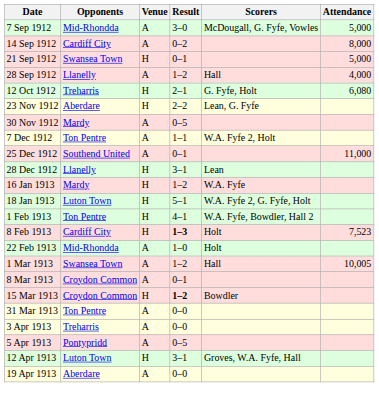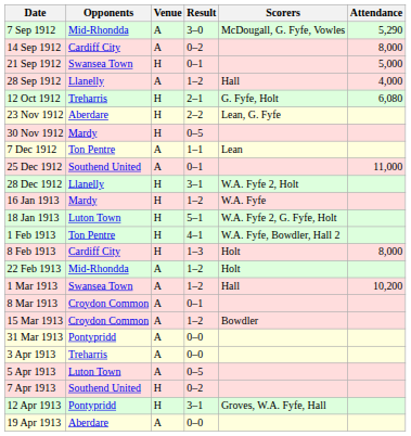 <table class="wikitable sortable">
 <tr>
 <th>Date</th>
 <th>Opponents</th>
 <th>Venue</th>
 <th>Result</th>
 <th>Scorers</th>
 <th>Attendance</th>
 </tr>
 <tr bgcolor="#ddffdd">
 <td>7 Sep 1912</td>
 <td><a href='#'>Mid-Rhondda</a></td>
 <td>A</td>
 <td>3–0</td>
 <td>McDougall, G. Fyfe, Vowles</td>
-<td align="right">5,000</td>
+<td align="right">5,290</td>
 </tr>
 <tr bgcolor="#ffdddd">
 <td>14 Sep 1912</td>
 <td><a href='#'>Cardiff City</a></td>
 <td>A</td>
 <td>0–2</td>
 <td></td>
 <td align="right">8,000</td>
 </tr>
 <tr bgcolor="#ffdddd">
 <td>21 Sep 1912</td>
 <td><a href='#'>Swansea Town</a></td>
 <td>H</td>
 <td>0–1</td>
 <td></td>
 <td align="right">5,000</td>
 </tr>
 <tr bgcolor="#ffdddd">
 <td>28 Sep 1912</td>
 <td><a href='#'>Llanelly</a></td>
 <td>A</td>
 <td>1–2</td>
 <td>Hall</td>
 <td align="right">4,000</td>
 </tr>
 <tr bgcolor="#ddffdd">
 <td>12 Oct 1912</td>
 <td><a href='#'>Treharris</a></td>
 <td>H</td>
 <td>2–1</td>
 <td>G. Fyfe, Holt</td>
 <td align="right">6,080</td>
 </tr>
 <tr bgcolor="#ffffdd">
 <td>23 Nov 1912</td>
 <td><a href='#'>Aberdare</a></td>
 <td>H</td>
 <td>2–2</td>
 <td>Lean, G. Fyfe</td>
 <td></td>
 </tr>
 <tr bgcolor="#ffdddd">
 <td>30 Nov 1912</td>
 <td><a href='#'>Mardy</a></td>
-<td>A</td>
+<td>H</td>
 <td>0–5</td>
 <td></td>
 <td></td>
 </tr>
 <tr bgcolor="#ffffdd">
 <td>7 Dec 1912</td>
 <td><a href='#'>Ton Pentre</a></td>
 <td>A</td>
 <td>1–1</td>
-<td>W.A. Fyfe 2, Holt</td>
+<td>Lean</td>
 <td></td>
 </tr>
 <tr bgcolor="#ffdddd">
 <td>25 Dec 1912</td>
 <td><a href='#'>Southend United</a></td>
 <td>A</td>
 <td>0–1</td>
 <td></td>
 <td align="right">11,000</td>
 </tr>
 <tr bgcolor="#ddffdd">
 <td>28 Dec 1912</td>
 <td><a href='#'>Llanelly</a></td>
 <td>H</td>
 <td>3–1</td>
-<td>Lean</td>
+<td>W.A. Fyfe 2, Holt</td>
 <td></td>
 </tr>
 <tr bgcolor="#ffdddd">
 <td>16 Jan 1913</td>
 <td><a href='#'>Mardy</a></td>
 <td>H</td>
 <td>1–2</td>
 <td>W.A. Fyfe</td>
 <td></td>
 </tr>
 <tr bgcolor="#ddffdd">
 <td>18 Jan 1913</td>
 <td><a href='#'>Luton Town</a></td>
 <td>H</td>
 <td>5–1</td>
 <td>W.A. Fyfe 2, G. Fyfe, Holt</td>
 <td></td>
 </tr>
 <tr bgcolor="#ddffdd">
 <td>1 Feb 1913</td>
 <td><a href='#'>Ton Pentre</a></td>
 <td>H</td>
 <td>4–1</td>
 <td>W.A. Fyfe, Bowdler, Hall 2</td>
 <td></td>
 </tr>
 <tr bgcolor="#ffdddd">
 <td>8 Feb 1913</td>
 <td><a href='#'>Cardiff City</a></td>
 <td>H</td>
-<td><strong>1–3</strong></td>
+<td>1–3</td>
 <td>Holt</td>
-<td align="right">7,523</td>
+<td align="right">8,000</td>
 </tr>
 <tr bgcolor="#ddffdd">
 <td>22 Feb 1913</td>
 <td><a href='#'>Mid-Rhondda</a></td>
 <td>A</td>
-<td>1–0</td>
+<td>1–2</td>
 <td>Holt</td>
 <td></td>
 </tr>
 <tr bgcolor="#ffdddd">
 <td>1 Mar 1913</td>
 <td><a href='#'>Swansea Town</a></td>
 <td>A</td>
 <td>1–2</td>
 <td>Hall</td>
-<td align="right">10,005</td>
+<td align="right">10,200</td>
 </tr>
 <tr bgcolor="#ffdddd">
 <td>8 Mar 1913</td>
 <td><a href='#'>Croydon Common</a></td>
 <td>A</td>
 <td>0–1</td>
 <td></td>
 <td></td>
 </tr>
 <tr bgcolor="#ffdddd">
 <td>15 Mar 1913</td>
 <td><a href='#'>Croydon Common</a></td>
-<td>H</td>
-<td><strong>1–2</strong></td>
+<td>A</td>
+<td>1–2</td>
 <td>Bowdler</td>
 <td></td>
 </tr>
 <tr bgcolor="#ffffdd">
 <td>31 Mar 1913</td>
-<td><a href='#'>Ton Pentre</a></td>
+<td><a href='#'>Pontypridd</a></td>
 <td>A</td>
 <td>0–0</td>
 <td></td>
 <td></td>
 </tr>
 <tr bgcolor="#ffffdd">
 <td>3 Apr 1913</td>
 <td><a href='#'>Treharris</a></td>
 <td>A</td>
 <td>0–0</td>
 <td></td>
 <td></td>
 </tr>
 <tr bgcolor="#ffdddd">
 <td>5 Apr 1913</td>
-<td><a href='#'>Pontypridd</a></td>
+<td><a href='#'>Luton Town</a></td>
 <td>A</td>
 <td>0–5</td>
 <td></td>
 <td></td>
 </tr>
+<tr bgcolor="#ffdddd">
+<td>7 Apr 1913</td>
+<td><a href='#'>Southend United</a></td>
+<td>H</td>
+<td>0–2</td>
+<td></td>
+<td></td>
+</tr>
 <tr bgcolor="#ddffdd">
 <td>12 Apr 1913</td>
-<td><a href='#'>Luton Town</a></td>
+<td><a href='#'>Pontypridd</a></td>
 <td>H</td>
 <td>3–1</td>
 <td>Groves, W.A. Fyfe, Hall</td>
 <td></td>
 </tr>
 <tr bgcolor="#ffffdd">
 <td>19 Apr 1913</td>
 <td><a href='#'>Aberdare</a></td>
 <td>A</td>
 <td>0–0</td>
 <td></td>
 <td></td>
 </tr>
 </table>
